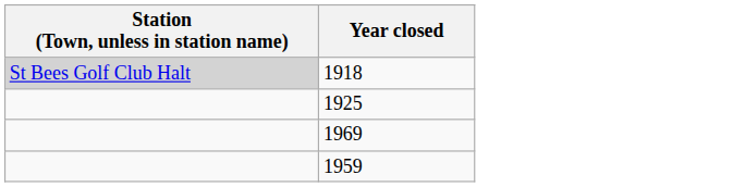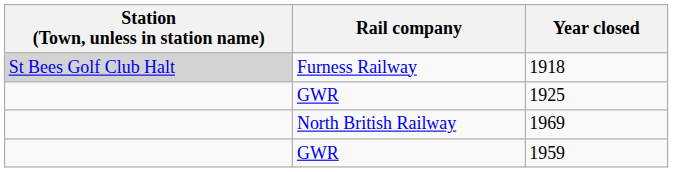 <table class="wikitable sortable">
 <tr>
 <th style="width:250px">Station<br>(Town, unless in station name)</th>
+<th style="width:200px">Rail company</th>
 <th style="width:120px">Year closed</th>
 </tr>
 <tr>
 <td style="background: lightgrey;"><a href='#'>St Bees Golf Club Halt</a></td>
+<td><a href='#'>Furness Railway</a></td>
 <td>1918</td>
 </tr>
 <tr>
 <td></td>
+<td><a href='#'>GWR</a></td>
 <td>1925</td>
 </tr>
 <tr>
 <td></td>
+<td><a href='#'>North British Railway</a></td>
 <td>1969</td>
 </tr>
 <tr>
 <td></td>
+<td><a href='#'>GWR</a></td>
 <td>1959</td>
 </tr>
 </table>
